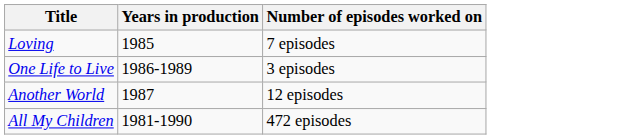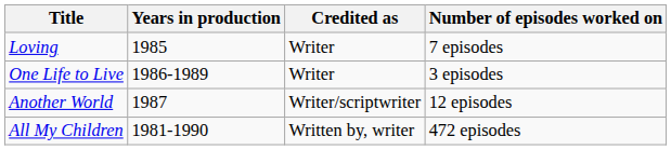 <table class="wikitable">
 <tr>
 <th>Title</th>
 <th>Years in production</th>
+<th>Credited as</th>
 <th>Number of episodes worked on</th>
 </tr>
 <tr>
 <td><a href='#'><em>Loving</em></a></td>
 <td>1985</td>
+<td>Writer</td>
 <td>7 episodes</td>
 </tr>
 <tr>
 <td><em><a href='#'>One Life to Live</a></em></td>
 <td>1986-1989</td>
+<td>Writer</td>
 <td>3 episodes</td>
 </tr>
 <tr>
 <td><a href='#'><em>Another World</em></a></td>
 <td>1987</td>
+<td>Writer/scriptwriter</td>
 <td>12 episodes</td>
 </tr>
 <tr>
 <td><em><a href='#'>All My Children</a></em></td>
 <td>1981-1990</td>
+<td>Written by, writer</td>
 <td>472 episodes</td>
 </tr>
 </table>
